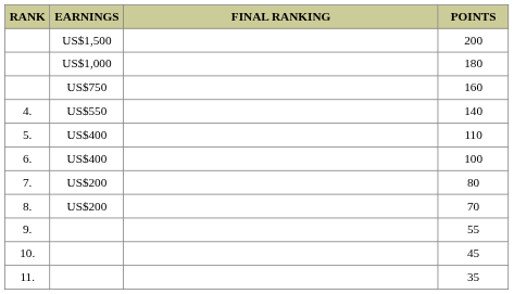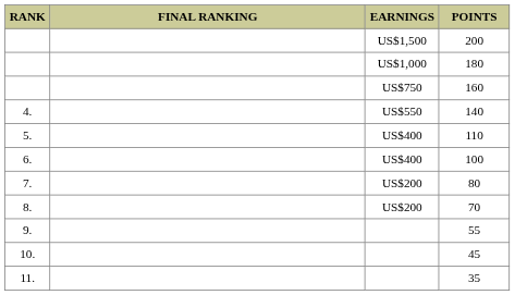 <table border="1" cellspacing="2" cellpadding="5" style="border-collapse: collapse; font-size: 90%;">
 <tr bgcolor="CCCC99">
 <th>RANK</th>
+<th style="width: 25em">FINAL RANKING</th>
 <th style="width: 5em">EARNINGS</th>
-<th style="width: 25em">FINAL RANKING</th>
 <th style="width: 5em">POINTS</th>
 </tr>
 <tr>
 <td align="center"></td>
+<td></td>
 <td align="center">US$1,500</td>
-<td></td>
 <td align="center">200</td>
 </tr>
 <tr>
 <td align="center"></td>
+<td></td>
 <td align="center">US$1,000</td>
-<td></td>
 <td align="center">180</td>
 </tr>
 <tr>
 <td align="center"></td>
+<td></td>
 <td align="center">US$750</td>
-<td></td>
 <td align="center">160</td>
 </tr>
 <tr>
 <td align="center">4.</td>
+<td></td>
 <td align="center">US$550</td>
-<td></td>
 <td align="center">140</td>
 </tr>
 <tr>
 <td align="center">5.</td>
+<td></td>
 <td align="center">US$400</td>
-<td></td>
 <td align="center">110</td>
 </tr>
 <tr>
 <td align="center">6.</td>
+<td></td>
 <td align="center">US$400</td>
-<td></td>
 <td align="center">100</td>
 </tr>
 <tr>
 <td align="center">7.</td>
+<td></td>
 <td align="center">US$200</td>
-<td></td>
 <td align="center">80</td>
 </tr>
 <tr>
 <td align="center">8.</td>
+<td></td>
 <td align="center">US$200</td>
-<td></td>
 <td align="center">70</td>
 </tr>
 <tr>
 <td align="center">9.</td>
+<td></td>
 <td align="center"></td>
-<td></td>
 <td align="center">55</td>
 </tr>
 <tr>
 <td align="center">10.</td>
+<td></td>
 <td align="center"></td>
-<td></td>
 <td align="center">45</td>
 </tr>
 <tr>
 <td align="center">11.</td>
+<td></td>
 <td align="center"></td>
-<td></td>
 <td align="center">35</td>
 </tr>
 </table>
